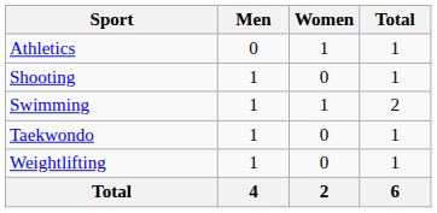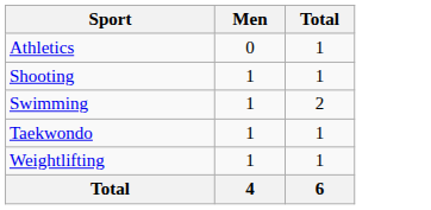 <table class="wikitable sortable" style="text-align:center;">
 <tr>
 <th width=180>Sport</th>
 <th width=55>Men</th>
-<th width=55>Women</th>
 <th width=55>Total</th>
 </tr>
 <tr>
 <td align=left><a href='#'>Athletics</a></td>
 <td>0</td>
 <td>1</td>
-<td>1</td>
 </tr>
 <tr>
 <td align=left><a href='#'>Shooting</a></td>
 <td>1</td>
-<td>0</td>
 <td>1</td>
 </tr>
 <tr>
 <td align=left><a href='#'>Swimming</a></td>
-<td>1</td>
 <td>1</td>
 <td>2</td>
 </tr>
 <tr>
 <td align=left><a href='#'>Taekwondo</a></td>
 <td>1</td>
-<td>0</td>
 <td>1</td>
 </tr>
 <tr>
 <td align=left><a href='#'>Weightlifting</a></td>
 <td>1</td>
-<td>0</td>
 <td>1</td>
 </tr>
 <tr>
 <th>Total</th>
 <th>4</th>
-<th>2</th>
 <th>6</th>
 </tr>
 </table>
